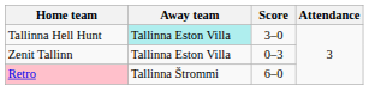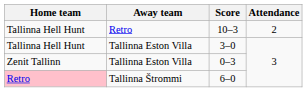 <table class="wikitable">
 <tr>
 <th width=150px>Home team</th>
 <th width=150px>Away team</th>
 <th width=50px>Score</th>
 <th width=50px>Attendance</th>
 </tr>
 <tr>
 <td>Tallinna Hell Hunt</td>
-<td style="background: paleturquoise;">Tallinna Eston Villa</td>
+<td><a href='#'>Retro</a></td>
+<td align=center>10–3</td>
+<td align=center rowspan=>2</td>
+</tr>
+<tr>
+<td>Tallinna Hell Hunt</td>
+<td>Tallinna Eston Villa</td>
 <td align=center>3–0</td>
 <td align=center rowspan=3>3</td>
 </tr>
 <tr>
 <td>Zenit Tallinn</td>
 <td>Tallinna Eston Villa</td>
 <td align=center>0–3</td>
 </tr>
 <tr>
 <td style="background: pink;"><a href='#'>Retro</a></td>
 <td>Tallinna Štrommi</td>
 <td align=center>6–0</td>
 </tr>
 </table>
